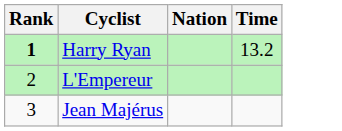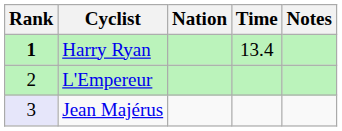 <table class="wikitable sortable" style="text-align:center">
 <tr>
 <th>Rank</th>
 <th>Cyclist</th>
 <th>Nation</th>
 <th>Time</th>
+<th>Notes</th>
 </tr>
 <tr bgcolor=bbf3bb>
 <td><strong>1</strong></td>
 <td align=left><a href='#'>Harry Ryan</a></td>
 <td align=left></td>
-<td>13.2</td>
+<td>13.4</td>
+<td></td>
 </tr>
 <tr bgcolor=bbf3bb>
 <td>2</td>
 <td align=left><a href='#'>L'Empereur</a></td>
 <td align=left></td>
 <td></td>
+<td></td>
 </tr>
 <tr>
-<td>3</td>
+<td style="background: lavender;">3</td>
 <td align=left><a href='#'>Jean Majérus</a></td>
 <td align=left></td>
 <td></td>
+<td></td>
 </tr>
 </table>
